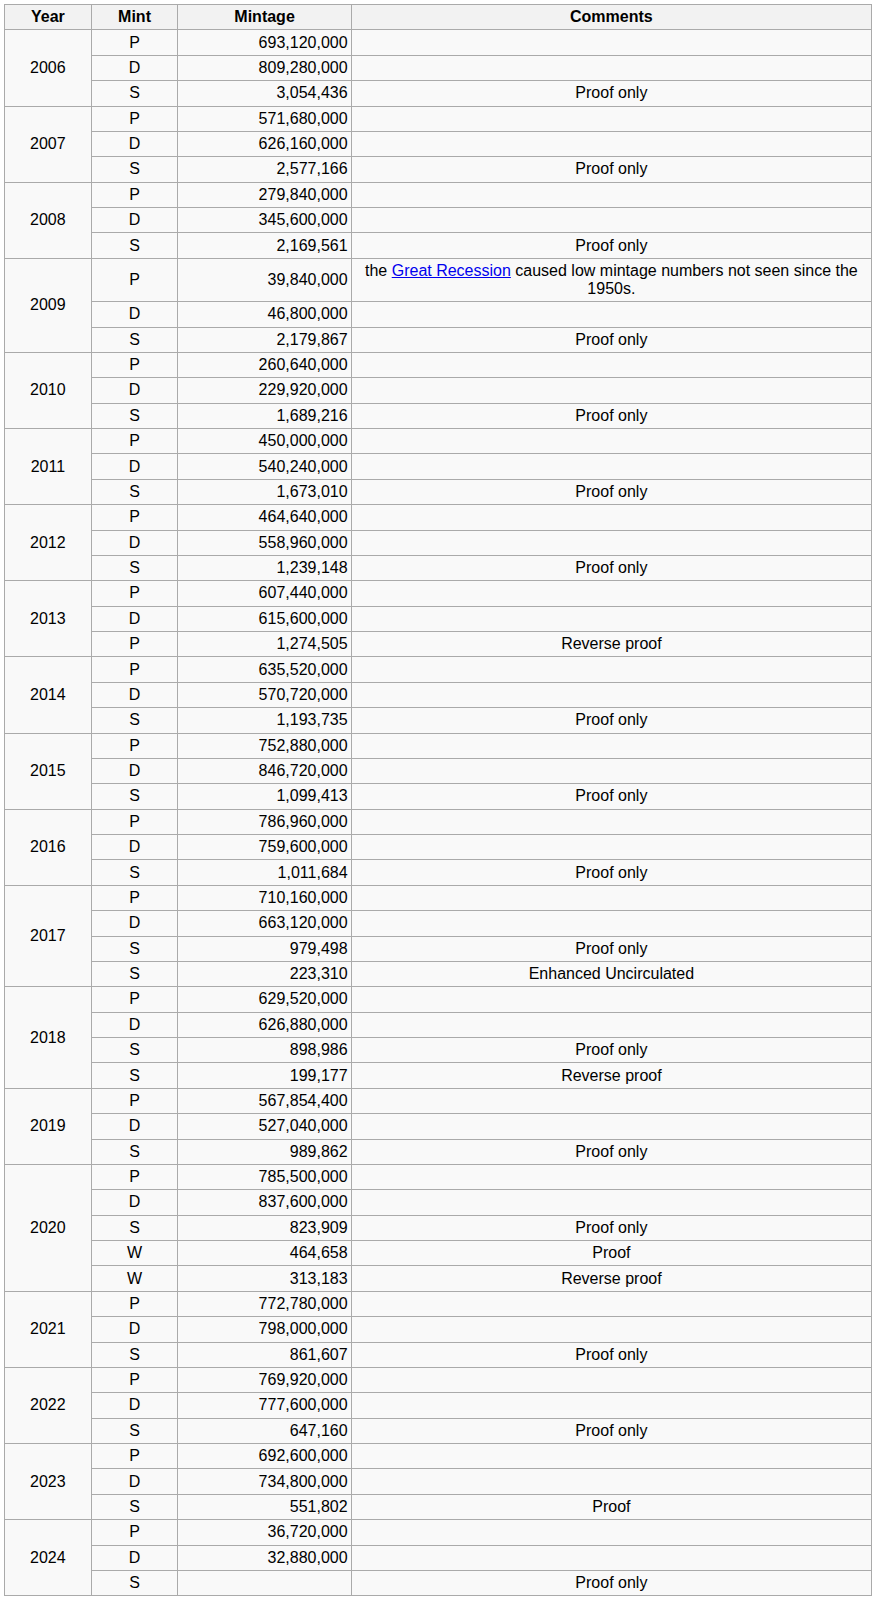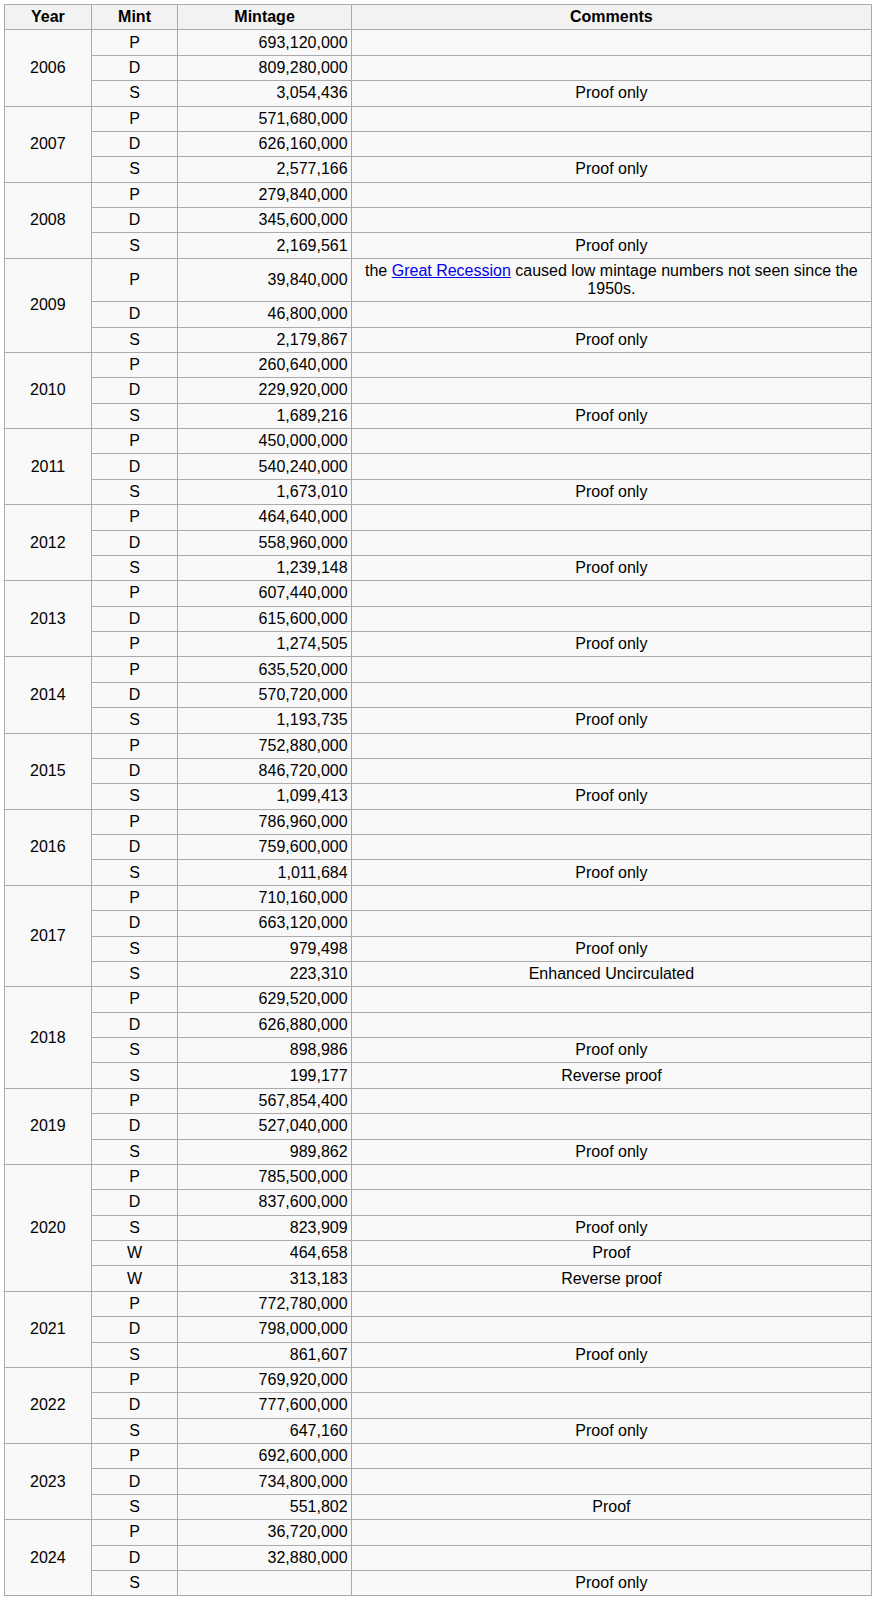 <table class="wikitable sortable" style="min-width:65%; text-align:center;">
 <tr>
 <th width="10%">Year</th>
 <th width="10%">Mint</th>
 <th width="20%">Mintage</th>
 <th width="60%">Comments</th>
 </tr>
 <tr>
 <td rowspan="3">2006</td>
 <td>P</td>
 <td align="right">693,120,000</td>
 <td></td>
 </tr>
 <tr>
 <td>D</td>
 <td align="right">809,280,000</td>
 <td></td>
 </tr>
 <tr>
 <td>S</td>
 <td align="right">3,054,436</td>
 <td>Proof only</td>
 </tr>
 <tr>
 <td rowspan="3">2007</td>
 <td>P</td>
 <td align="right">571,680,000</td>
 <td></td>
 </tr>
 <tr>
 <td>D</td>
 <td align="right">626,160,000</td>
 <td></td>
 </tr>
 <tr>
 <td>S</td>
 <td align="right">2,577,166</td>
 <td>Proof only</td>
 </tr>
 <tr>
 <td rowspan="3">2008</td>
 <td>P</td>
 <td align="right">279,840,000</td>
 <td></td>
 </tr>
 <tr>
 <td>D</td>
 <td align="right">345,600,000</td>
 <td></td>
 </tr>
 <tr>
 <td>S</td>
 <td align="right">2,169,561</td>
 <td>Proof only</td>
 </tr>
 <tr>
 <td rowspan="3">2009</td>
 <td>P</td>
 <td align="right">39,840,000</td>
 <td>the <a href='#'>Great Recession</a> caused low mintage numbers not seen since the 1950s.</td>
 </tr>
 <tr>
 <td>D</td>
 <td align="right">46,800,000</td>
 <td></td>
 </tr>
 <tr>
 <td>S</td>
 <td align="right">2,179,867</td>
 <td>Proof only</td>
 </tr>
 <tr>
 <td rowspan="3">2010</td>
 <td>P</td>
 <td align="right">260,640,000</td>
 <td></td>
 </tr>
 <tr>
 <td>D</td>
 <td align="right">229,920,000</td>
 <td></td>
 </tr>
 <tr>
 <td>S</td>
 <td align="right">1,689,216</td>
 <td>Proof only</td>
 </tr>
 <tr>
 <td rowspan="3">2011</td>
 <td>P</td>
 <td align="right">450,000,000</td>
 <td></td>
 </tr>
 <tr>
 <td>D</td>
 <td align="right">540,240,000</td>
 <td></td>
 </tr>
 <tr>
 <td>S</td>
 <td align="right">1,673,010</td>
 <td>Proof only</td>
 </tr>
 <tr>
 <td rowspan="3">2012</td>
 <td>P</td>
 <td align="right">464,640,000</td>
 <td></td>
 </tr>
 <tr>
 <td>D</td>
 <td align="right">558,960,000</td>
 <td></td>
 </tr>
 <tr>
 <td>S</td>
 <td align="right">1,239,148</td>
 <td>Proof only</td>
 </tr>
 <tr>
 <td rowspan="3">2013</td>
 <td>P</td>
 <td align="right">607,440,000</td>
 <td></td>
 </tr>
 <tr>
 <td>D</td>
 <td align="right">615,600,000</td>
 <td></td>
 </tr>
 <tr>
 <td>P</td>
 <td align="right">1,274,505</td>
-<td>Reverse proof</td>
+<td>Proof only</td>
 </tr>
 <tr>
 <td rowspan="3">2014</td>
 <td>P</td>
 <td align="right">635,520,000</td>
 <td></td>
 </tr>
 <tr>
 <td>D</td>
 <td align="right">570,720,000</td>
 <td></td>
 </tr>
 <tr>
 <td>S</td>
 <td align="right">1,193,735</td>
 <td>Proof only</td>
 </tr>
 <tr>
 <td rowspan="3">2015</td>
 <td>P</td>
 <td align="right">752,880,000</td>
 <td></td>
 </tr>
 <tr>
 <td>D</td>
 <td align="right">846,720,000</td>
 <td></td>
 </tr>
 <tr>
 <td>S</td>
 <td align="right">1,099,413</td>
 <td>Proof only</td>
 </tr>
 <tr>
 <td rowspan="3">2016</td>
 <td>P</td>
 <td align="right">786,960,000</td>
 <td></td>
 </tr>
 <tr>
 <td>D</td>
 <td align="right">759,600,000</td>
 <td></td>
 </tr>
 <tr>
 <td>S</td>
 <td align="right">1,011,684</td>
 <td>Proof only</td>
 </tr>
 <tr>
 <td rowspan="4">2017</td>
 <td>P</td>
 <td align="right">710,160,000</td>
 <td></td>
 </tr>
 <tr>
 <td>D</td>
 <td align="right">663,120,000</td>
 <td></td>
 </tr>
 <tr>
 <td>S</td>
 <td align="right">979,498</td>
 <td>Proof only</td>
 </tr>
 <tr>
 <td>S</td>
 <td align="right">223,310</td>
 <td>Enhanced Uncirculated</td>
 </tr>
 <tr>
 <td rowspan="4">2018</td>
 <td>P</td>
 <td align="right">629,520,000</td>
 <td></td>
 </tr>
 <tr>
 <td>D</td>
 <td align="right">626,880,000</td>
 <td></td>
 </tr>
 <tr>
 <td>S</td>
 <td align="right">898,986</td>
 <td>Proof only</td>
 </tr>
 <tr>
 <td>S</td>
 <td align="right">199,177</td>
 <td>Reverse proof</td>
 </tr>
 <tr>
 <td rowspan="3">2019</td>
 <td>P</td>
 <td align="right">567,854,400</td>
 <td></td>
 </tr>
 <tr>
 <td>D</td>
 <td align="right">527,040,000</td>
 <td></td>
 </tr>
 <tr>
 <td>S</td>
 <td align="right">989,862</td>
 <td>Proof only</td>
 </tr>
 <tr>
 <td rowspan="5">2020</td>
 <td>P</td>
 <td align="right">785,500,000</td>
 <td></td>
 </tr>
 <tr>
 <td>D</td>
 <td align="right">837,600,000</td>
 <td></td>
 </tr>
 <tr>
 <td>S</td>
 <td align="right">823,909</td>
 <td>Proof only</td>
 </tr>
 <tr>
 <td>W</td>
 <td align="right">464,658</td>
 <td>Proof</td>
 </tr>
 <tr>
 <td>W</td>
 <td align="right">313,183</td>
 <td>Reverse proof</td>
 </tr>
 <tr>
 <td rowspan="3">2021</td>
 <td>P</td>
 <td align="right">772,780,000</td>
 <td></td>
 </tr>
 <tr>
 <td>D</td>
 <td align="right">798,000,000</td>
 <td></td>
 </tr>
 <tr>
 <td>S</td>
 <td align="right">861,607</td>
 <td>Proof only</td>
 </tr>
 <tr>
 <td rowspan="3">2022</td>
 <td>P</td>
 <td align="right">769,920,000</td>
 <td></td>
 </tr>
 <tr>
 <td>D</td>
 <td align="right">777,600,000</td>
 <td></td>
 </tr>
 <tr>
 <td>S</td>
 <td align="right">647,160</td>
 <td>Proof only</td>
 </tr>
 <tr>
 <td rowspan="3">2023</td>
 <td>P</td>
 <td align="right">692,600,000</td>
 <td></td>
 </tr>
 <tr>
 <td>D</td>
 <td align="right">734,800,000</td>
 <td></td>
 </tr>
 <tr>
 <td>S</td>
 <td align="right">551,802</td>
 <td>Proof</td>
 </tr>
 <tr>
 <td rowspan="3">2024</td>
 <td>P</td>
 <td align="right">36,720,000</td>
 <td></td>
 </tr>
 <tr>
 <td>D</td>
 <td align="right">32,880,000</td>
 <td></td>
 </tr>
 <tr>
 <td>S</td>
 <td></td>
 <td>Proof only</td>
 </tr>
 </table>
